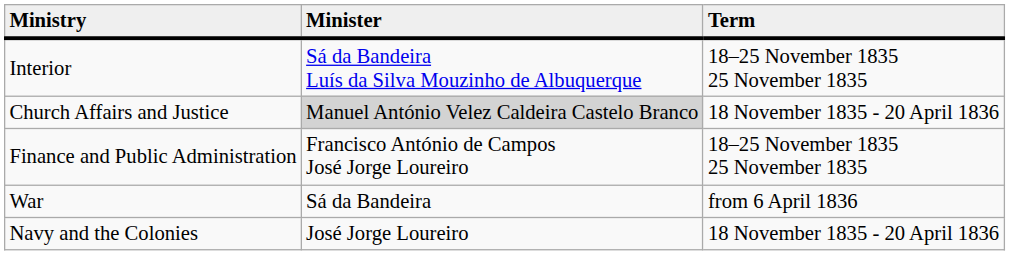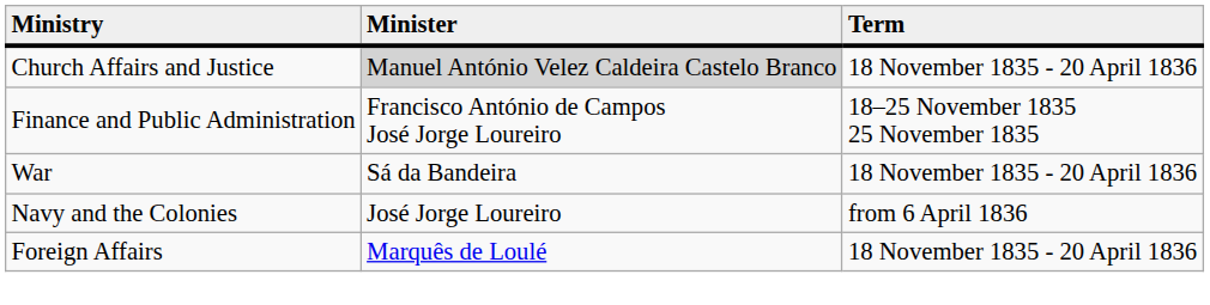 <table class="wikitable">
 <tr>
 <td style="border-bottom:3px solid; background:#efefef;"><strong>Ministry</strong></td>
 <td style="border-bottom:3px solid; background:#efefef;"><strong>Minister</strong></td>
 <td style="border-bottom:3px solid; background:#efefef;"><strong>Term</strong></td>
-</tr>
-<tr>
-<td>Interior</td>
-<td><a href='#'>Sá da Bandeira</a> <br><a href='#'>Luís da Silva Mouzinho de Albuquerque</a><br></td>
-<td>18–25 November 1835 <br>25 November 1835<br></td>
 </tr>
 <tr>
 <td>Church Affairs and Justice</td>
 <td style="background: lightgrey;">Manuel António Velez Caldeira Castelo Branco</td>
 <td>18 November 1835 - 20 April 1836</td>
 </tr>
 <tr>
 <td>Finance and Public Administration</td>
 <td>Francisco António de Campos <br>José Jorge Loureiro<br></td>
 <td>18–25 November 1835 <br>25 November 1835<br></td>
 </tr>
 <tr>
 <td>War</td>
 <td>Sá da Bandeira</td>
-<td>from 6 April 1836</td>
+<td>18 November 1835 - 20 April 1836</td>
 </tr>
 <tr>
 <td>Navy and the Colonies</td>
 <td>José Jorge Loureiro</td>
+<td>from 6 April 1836</td>
+</tr>
+<tr>
+<td>Foreign Affairs</td>
+<td><a href='#'>Marquês de Loulé</a></td>
 <td>18 November 1835 - 20 April 1836</td>
 </tr>
 </table>
